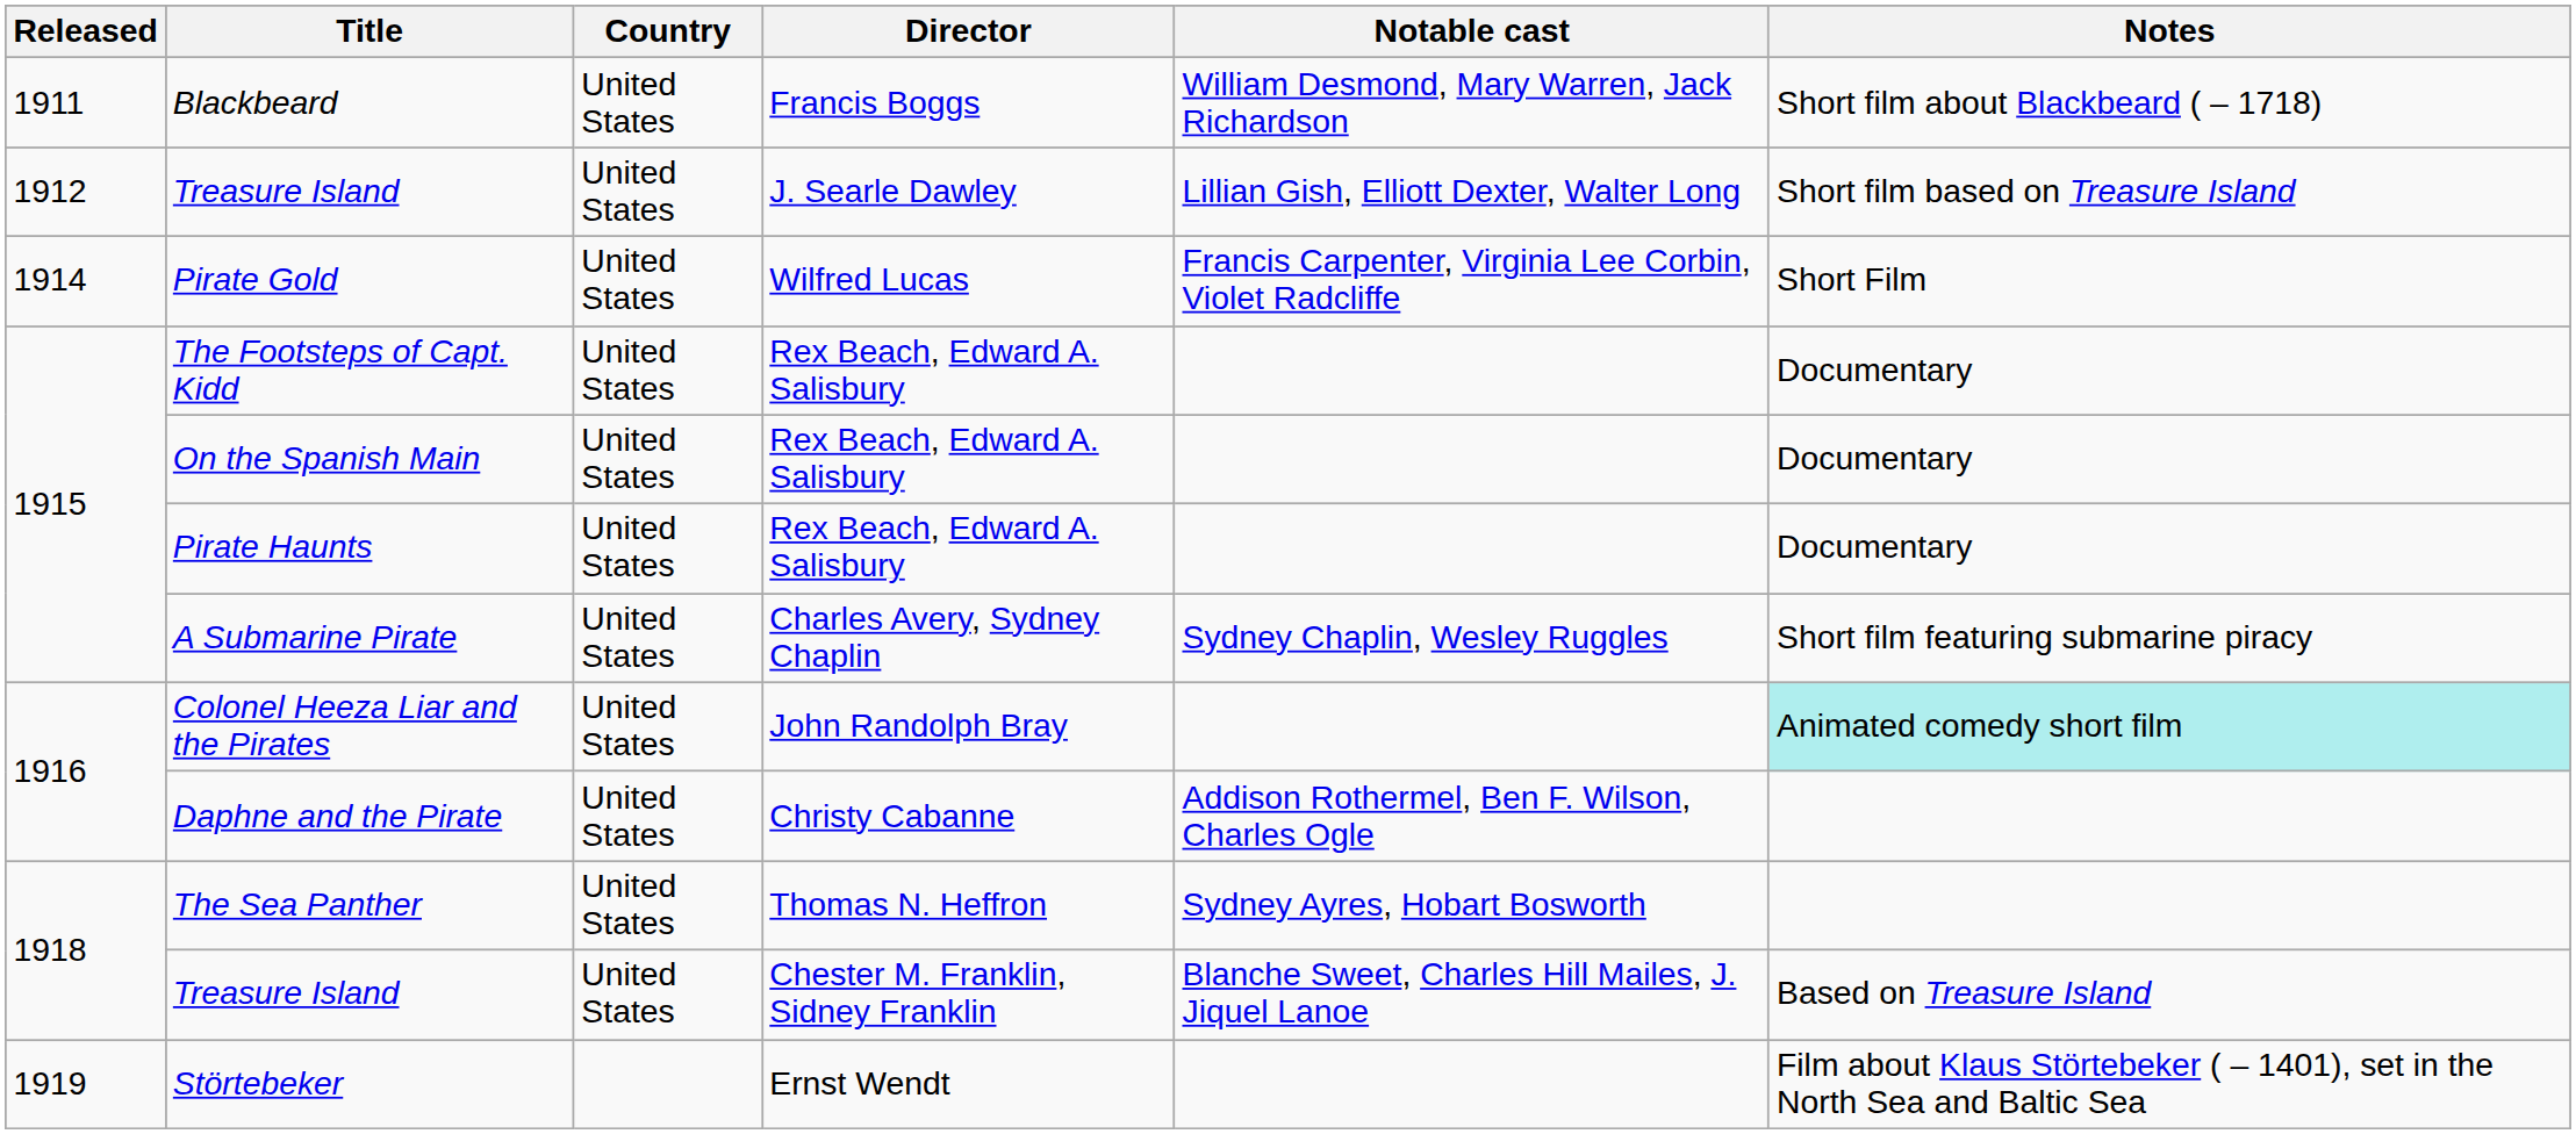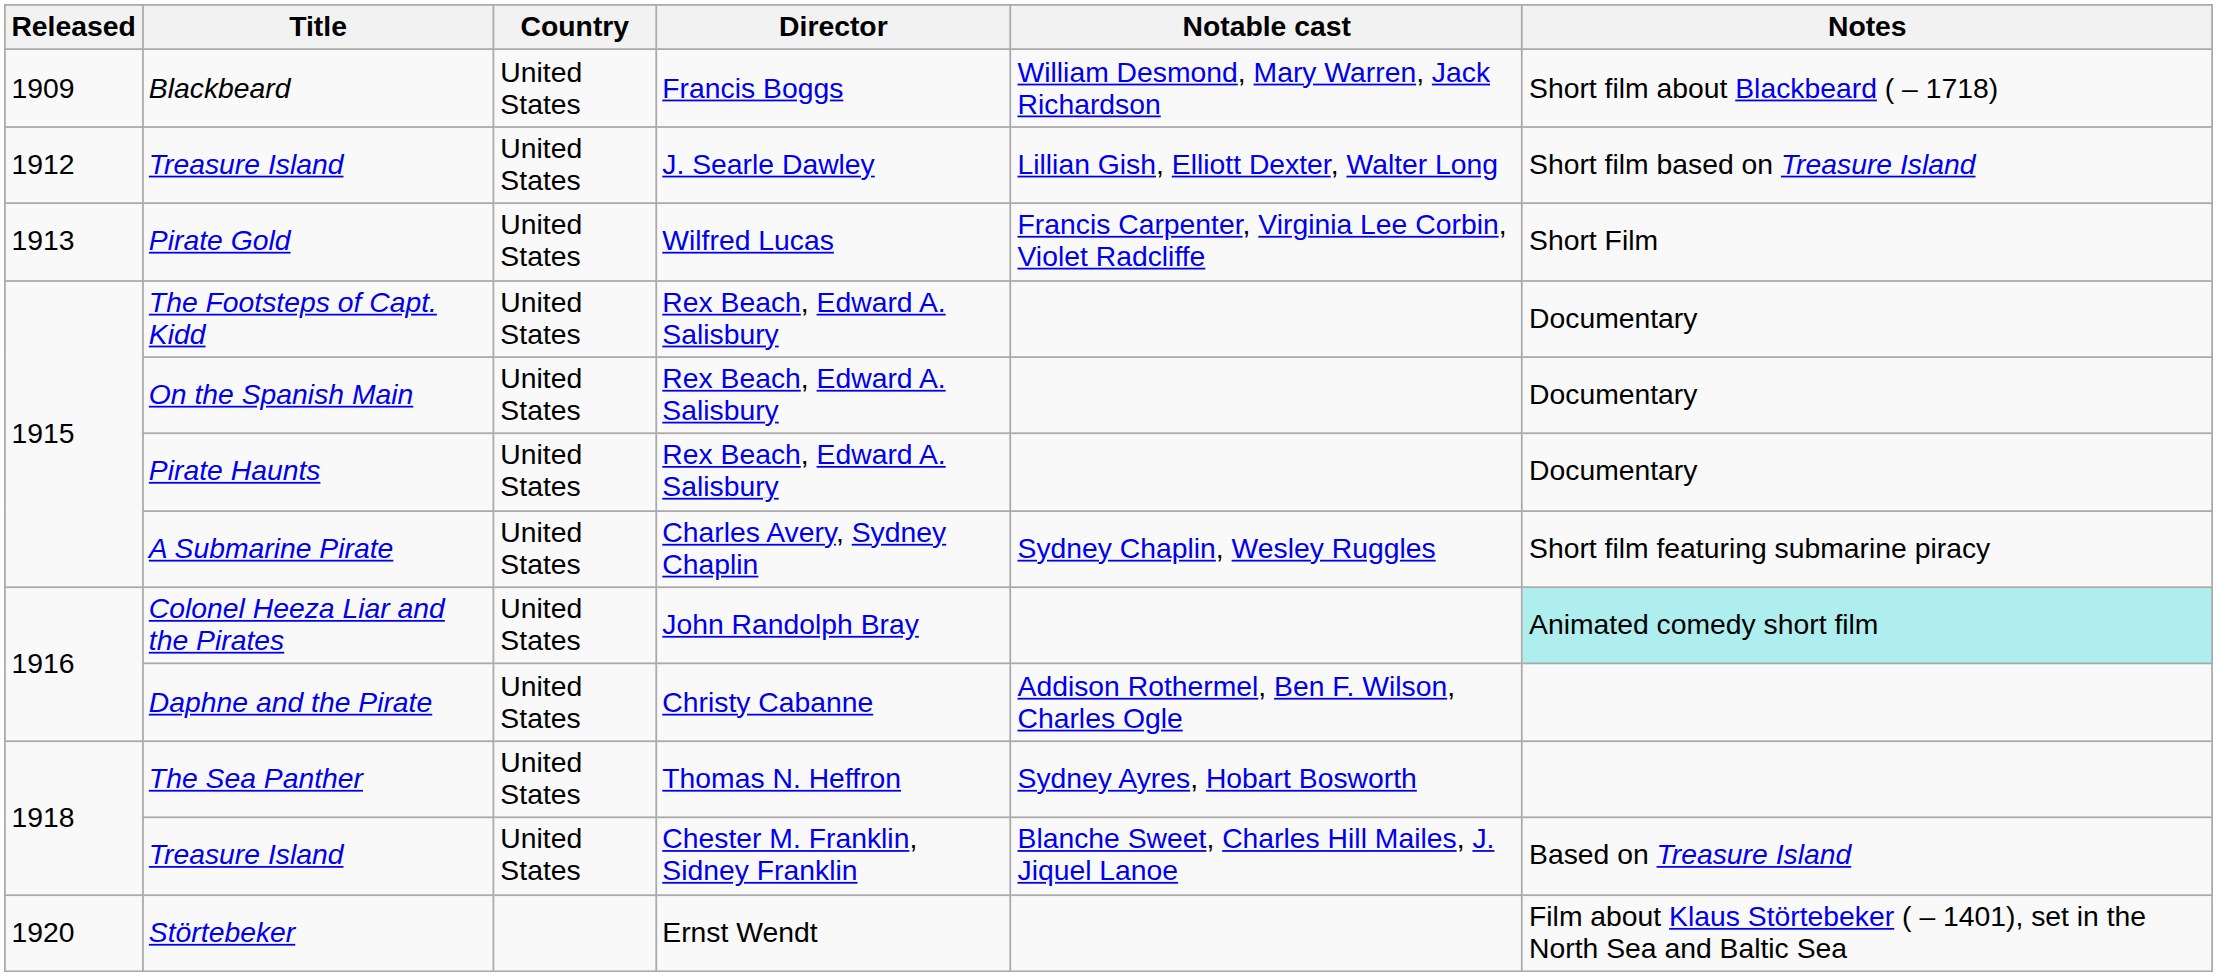 <table class="wikitable sortable">
 <tr>
 <th>Released</th>
 <th>Title</th>
 <th>Country</th>
 <th>Director</th>
 <th>Notable cast</th>
 <th>Notes</th>
 </tr>
 <tr>
-<td>1911</td>
+<td>1909</td>
 <td><em>Blackbeard</em></td>
 <td>United States</td>
 <td><a href='#'>Francis Boggs</a></td>
 <td><a href='#'>William Desmond</a>, <a href='#'>Mary Warren</a>, <a href='#'>Jack Richardson</a></td>
 <td>Short film about <a href='#'>Blackbeard</a> ( – 1718)</td>
 </tr>
 <tr>
 <td>1912</td>
 <td><em><a href='#'>Treasure Island</a></em></td>
 <td>United States</td>
 <td><a href='#'>J. Searle Dawley</a></td>
 <td><a href='#'>Lillian Gish</a>, <a href='#'>Elliott Dexter</a>, <a href='#'>Walter Long</a></td>
 <td>Short film based on <em><a href='#'>Treasure Island</a></em></td>
 </tr>
 <tr>
-<td>1914</td>
+<td>1913</td>
 <td><em><a href='#'>Pirate Gold</a></em></td>
 <td>United States</td>
 <td><a href='#'>Wilfred Lucas</a></td>
 <td><a href='#'>Francis Carpenter</a>, <a href='#'>Virginia Lee Corbin</a>, <a href='#'>Violet Radcliffe</a></td>
 <td>Short Film</td>
 </tr>
 <tr>
 <td rowspan="4">1915</td>
 <td><em><a href='#'>The Footsteps of Capt. Kidd</a></em></td>
 <td>United States</td>
 <td><a href='#'>Rex Beach</a>, <a href='#'>Edward A. Salisbury</a></td>
 <td></td>
 <td>Documentary</td>
 </tr>
 <tr>
 <td><em><a href='#'>On the Spanish Main</a></em></td>
 <td>United States</td>
 <td><a href='#'>Rex Beach</a>, <a href='#'>Edward A. Salisbury</a></td>
 <td></td>
 <td>Documentary</td>
 </tr>
 <tr>
 <td><em><a href='#'>Pirate Haunts</a></em></td>
 <td>United States</td>
 <td><a href='#'>Rex Beach</a>, <a href='#'>Edward A. Salisbury</a></td>
 <td></td>
 <td>Documentary</td>
 </tr>
 <tr>
 <td><em><a href='#'>A Submarine Pirate</a></em></td>
 <td>United States</td>
 <td><a href='#'>Charles Avery</a>, <a href='#'>Sydney Chaplin</a></td>
 <td><a href='#'>Sydney Chaplin</a>, <a href='#'>Wesley Ruggles</a></td>
 <td>Short film featuring submarine piracy</td>
 </tr>
 <tr>
 <td rowspan="2">1916</td>
 <td><em><a href='#'>Colonel Heeza Liar and the Pirates</a></em></td>
 <td>United States</td>
 <td><a href='#'>John Randolph Bray</a></td>
 <td></td>
 <td style="background: paleturquoise;">Animated comedy short film</td>
 </tr>
 <tr>
 <td><em><a href='#'>Daphne and the Pirate</a></em></td>
 <td>United States</td>
 <td><a href='#'>Christy Cabanne</a></td>
 <td><a href='#'>Addison Rothermel</a>, <a href='#'>Ben F. Wilson</a>, <a href='#'>Charles Ogle</a></td>
 <td></td>
 </tr>
 <tr>
 <td rowspan="2">1918</td>
 <td><em><a href='#'>The Sea Panther</a></em></td>
 <td>United States</td>
 <td><a href='#'>Thomas N. Heffron</a></td>
 <td><a href='#'>Sydney Ayres</a>, <a href='#'>Hobart Bosworth</a></td>
 <td></td>
 </tr>
 <tr>
 <td><em><a href='#'>Treasure Island</a></em></td>
 <td>United States</td>
 <td><a href='#'>Chester M. Franklin</a>, <a href='#'>Sidney Franklin</a></td>
 <td><a href='#'>Blanche Sweet</a>, <a href='#'>Charles Hill Mailes</a>, <a href='#'>J. Jiquel Lanoe</a></td>
 <td>Based on <em><a href='#'>Treasure Island</a></em></td>
 </tr>
 <tr>
-<td>1919</td>
+<td>1920</td>
 <td><em><a href='#'>Störtebeker</a></em></td>
 <td></td>
 <td>Ernst Wendt</td>
 <td></td>
 <td>Film about <a href='#'>Klaus Störtebeker</a> ( – 1401), set in the North Sea and Baltic Sea</td>
 </tr>
 </table>
